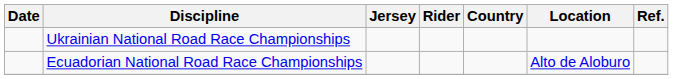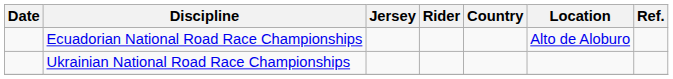 <table class="wikitable sortable">
 <tr>
 <th>Date</th>
 <th>Discipline</th>
 <th>Jersey</th>
 <th>Rider</th>
 <th>Country</th>
 <th>Location</th>
 <th class="unsortable">Ref.</th>
 </tr>
 <tr>
 <td></td>
+<td><a href='#'>Ecuadorian National Road Race Championships</a></td>
+<td align="center"></td>
+<td></td>
+<td></td>
+<td><a href='#'>Alto de Aloburo</a></td>
+<td align="center"></td>
+</tr>
+<tr>
+<td></td>
 <td><a href='#'>Ukrainian National Road Race Championships</a></td>
 <td align="center"></td>
 <td></td>
 <td></td>
 <td></td>
 <td align="center"></td>
 </tr>
 <tr>
-<td></td>
-<td><a href='#'>Ecuadorian National Road Race Championships</a></td>
-<td align="center"></td>
-<td></td>
-<td></td>
-<td><a href='#'>Alto de Aloburo</a></td>
-<td align="center"></td>
-</tr>
-<tr>
 </tr>
 </table>
